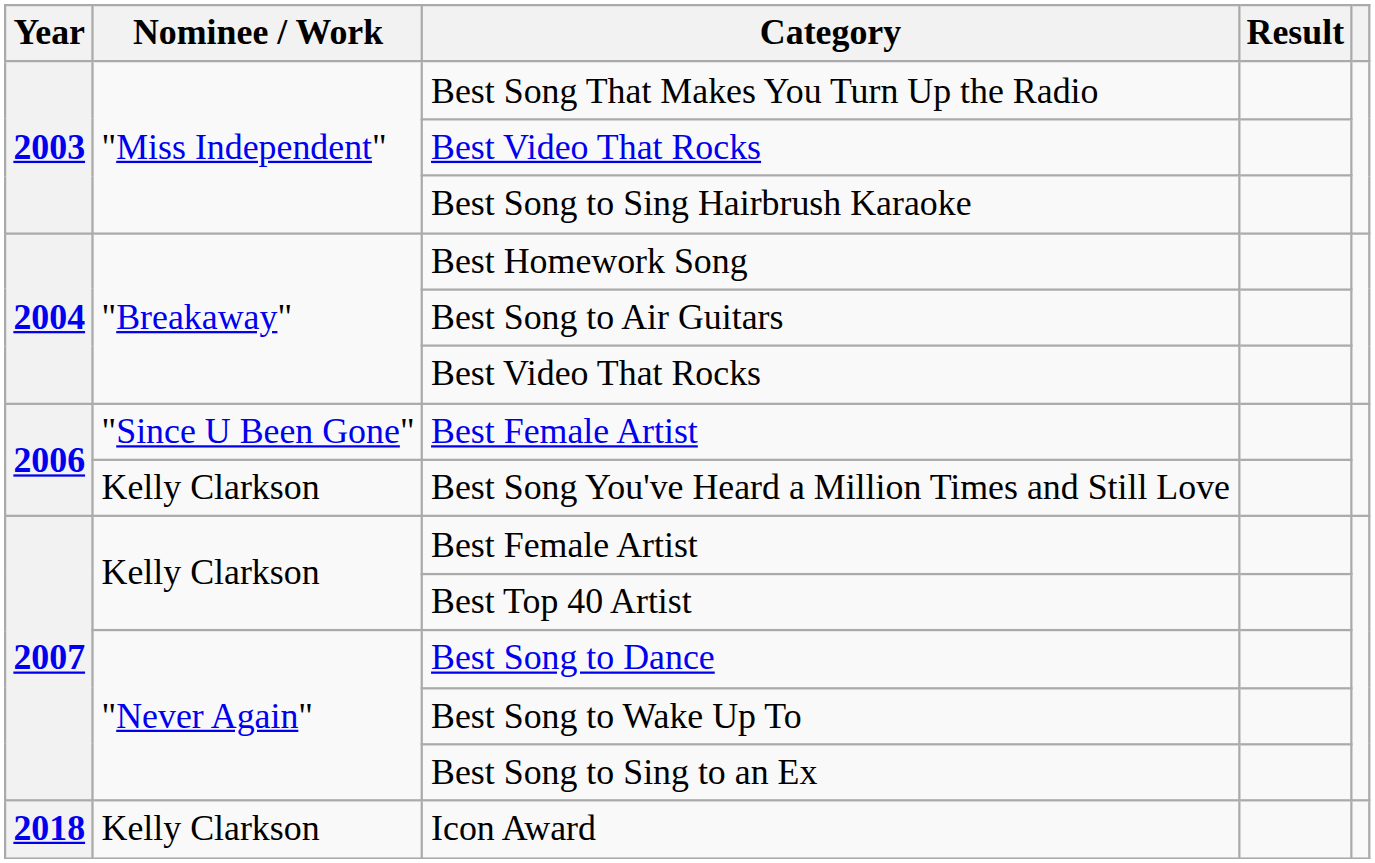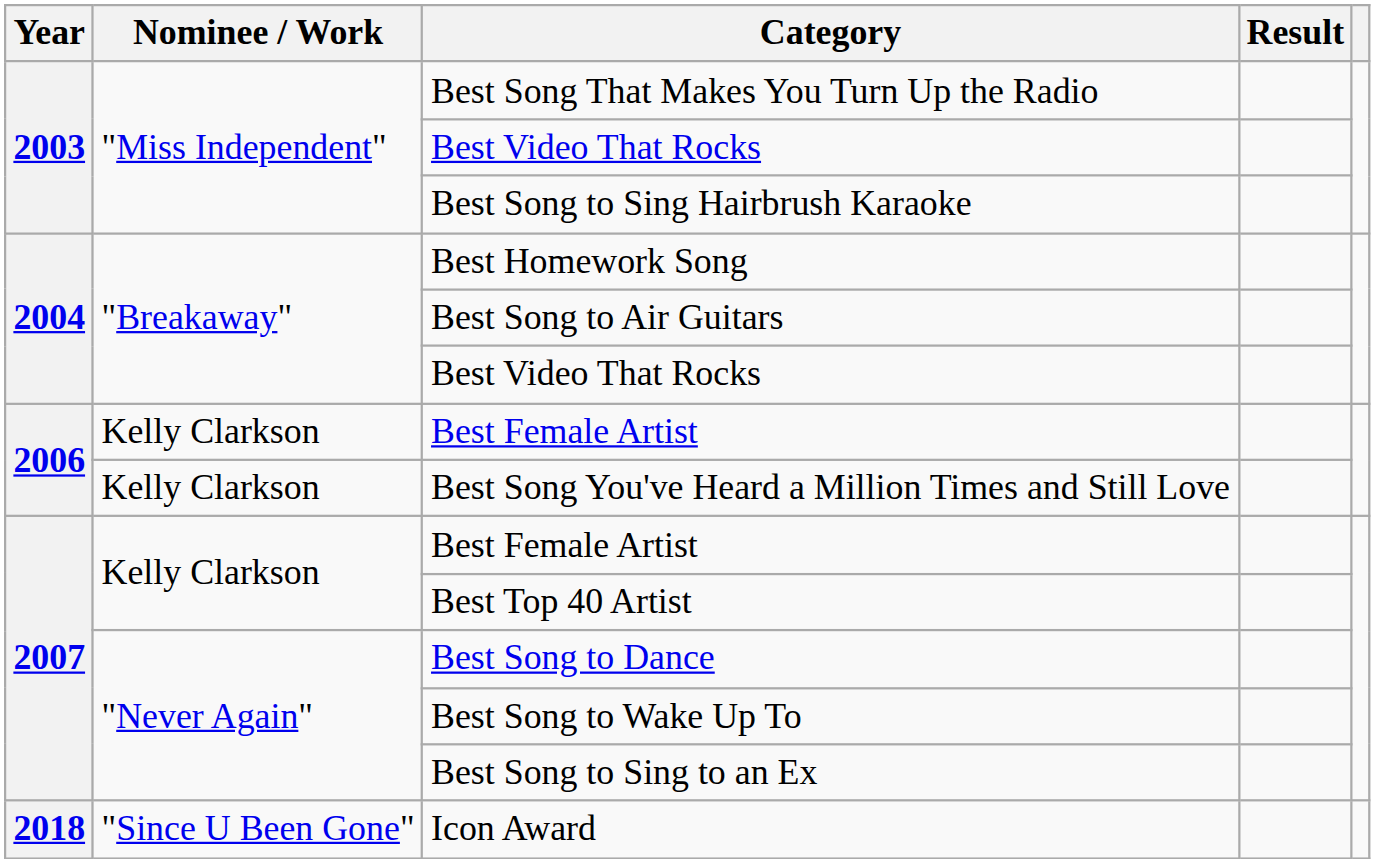 <table class="wikitable plainrowheaders">
 <tr>
 <th>Year</th>
 <th>Nominee / Work</th>
 <th>Category</th>
 <th>Result</th>
 <th></th>
 </tr>
 <tr>
 <th scope="row" rowspan="3"><a href='#'>2003</a></th>
 <td rowspan="3">"<a href='#'>Miss Independent</a>"</td>
 <td>Best Song That Makes You Turn Up the Radio</td>
 <td></td>
 <td align="center" rowspan="3"><br></td>
 </tr>
 <tr>
 <td><a href='#'>Best Video That Rocks</a></td>
 <td></td>
 </tr>
 <tr>
 <td>Best Song to Sing Hairbrush Karaoke</td>
 <td></td>
 </tr>
 <tr>
 <th scope="row" rowspan="3"><a href='#'>2004</a></th>
 <td rowspan="3">"<a href='#'>Breakaway</a>"</td>
 <td>Best Homework Song</td>
 <td></td>
 <td align="center" rowspan="3"></td>
 </tr>
 <tr>
 <td>Best Song to Air Guitars</td>
 <td></td>
 </tr>
 <tr>
 <td>Best Video That Rocks</td>
 <td></td>
 </tr>
 <tr>
 <th scope="row" rowspan="2"><a href='#'>2006</a></th>
-<td ! scope="row">"<a href='#'>Since U Been Gone</a>"</td>
+<td>Kelly Clarkson</td>
 <td><a href='#'>Best Female Artist</a></td>
 <td></td>
 <td align="center" rowspan="2"></td>
 </tr>
 <tr>
 <td>Kelly Clarkson</td>
 <td>Best Song You've Heard a Million Times and Still Love</td>
 <td></td>
 </tr>
 <tr>
 <th scope="row" rowspan="5"><a href='#'>2007</a></th>
 <td rowspan="2">Kelly Clarkson</td>
 <td>Best Female Artist</td>
 <td></td>
 <td align="center" rowspan="5"></td>
 </tr>
 <tr>
 <td>Best Top 40 Artist</td>
 <td></td>
 </tr>
 <tr>
 <td rowspan="3">"<a href='#'>Never Again</a>"</td>
 <td><a href='#'>Best Song to Dance</a></td>
 <td></td>
 </tr>
 <tr>
 <td>Best Song to Wake Up To</td>
 <td></td>
 </tr>
 <tr>
 <td>Best Song to Sing to an Ex</td>
 <td></td>
 </tr>
 <tr>
 <th scope="row"><a href='#'>2018</a></th>
-<td>Kelly Clarkson</td>
+<td ! scope="row">"<a href='#'>Since U Been Gone</a>"</td>
 <td>Icon Award</td>
 <td></td>
 <td align="center"></td>
 </tr>
 </table>
